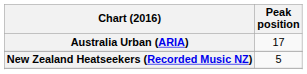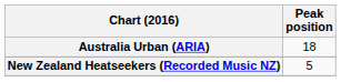 <table class="wikitable sortable plainrowheaders" style="text-align:center">
 <tr>
 <th scope="col">Chart (2016)</th>
 <th scope="col">Peak<br>position</th>
 </tr>
 <tr>
 <th scope="row">Australia Urban (<a href='#'>ARIA</a>)</th>
-<td>17</td>
+<td>18</td>
 </tr>
 <tr>
 </tr>
 <tr>
 </tr>
 <tr>
 <th scope="row">New Zealand Heatseekers (<a href='#'>Recorded Music NZ</a>)</th>
 <td>5</td>
 </tr>
 <tr>
 </tr>
 <tr>
 </tr>
 <tr>
 </tr>
 <tr>
 </tr>
 </table>
